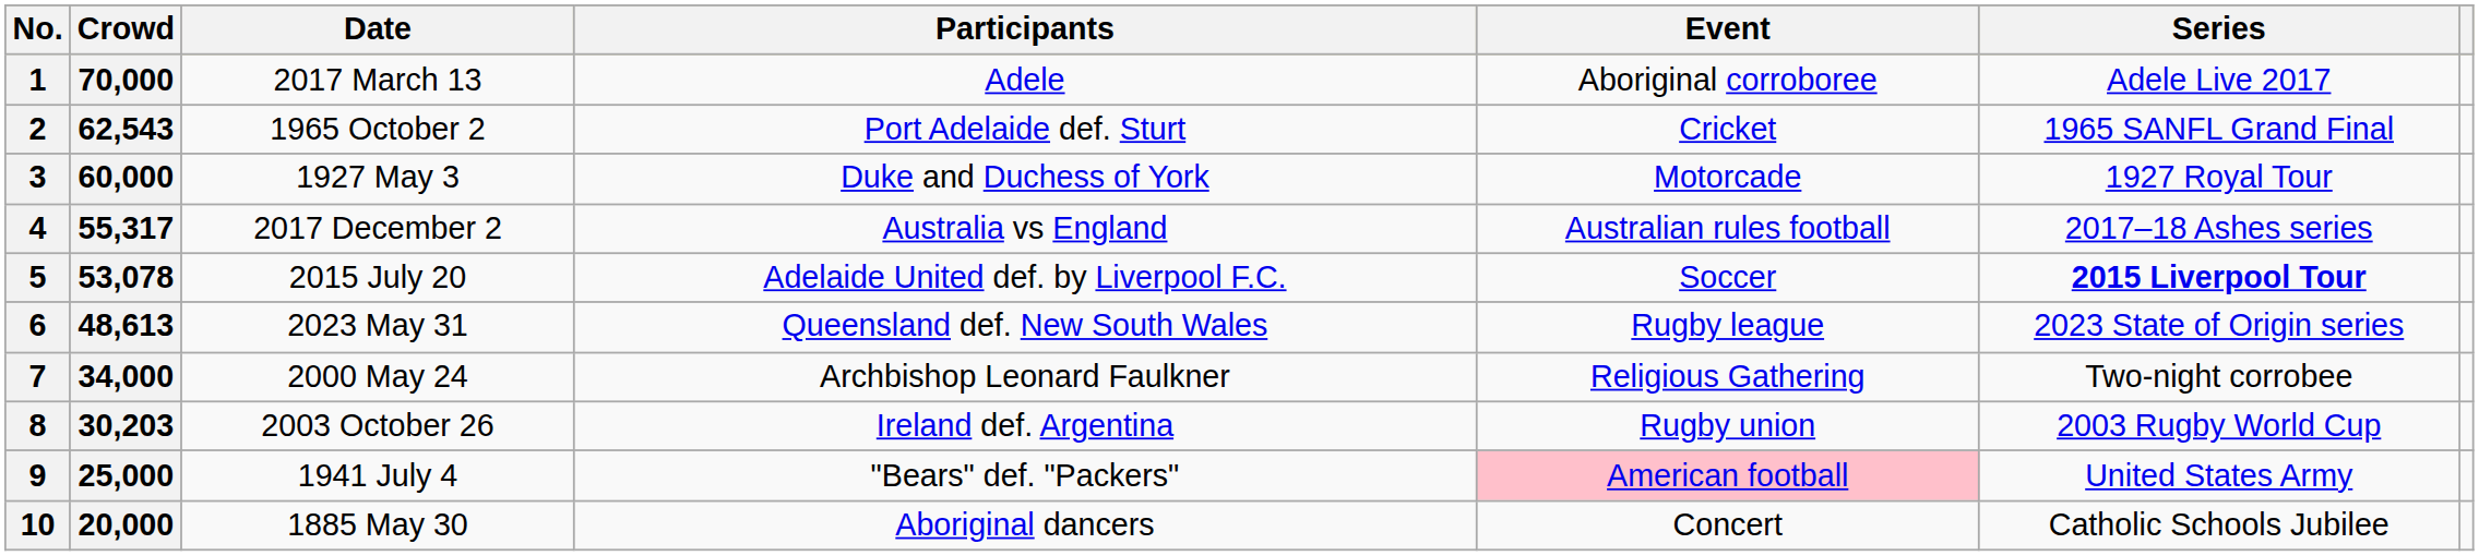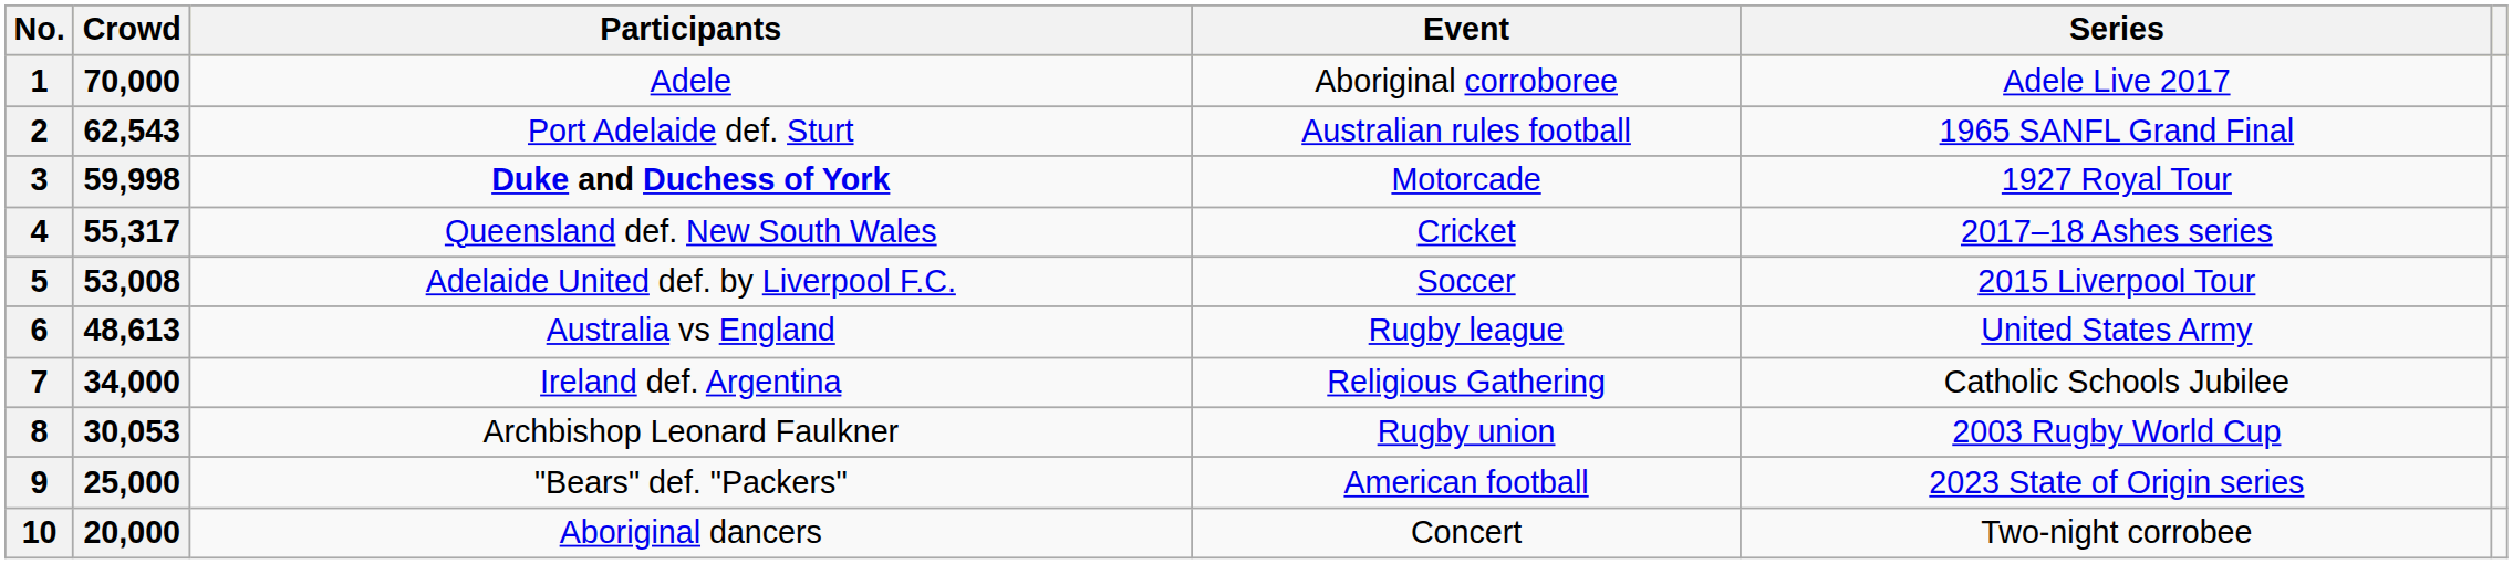 <table class="wikitable" style="width:100%;">
 <tr style="background:#bdb76b;">
 <th>No.</th>
 <th>Crowd</th>
-<th width="17%">Date</th>
 <th width="40%">Participants</th>
 <th width="22%">Event</th>
 <th width="30%">Series</th>
 <th></th>
 </tr>
 <tr>
 <th align="center">1</th>
 <th><strong>70,000</strong></th>
-<td align="center">2017 March 13</td>
 <td align="center"><a href='#'>Adele</a></td>
 <td align="center">Aboriginal <a href='#'>corroboree</a></td>
 <td align="center"><a href='#'>Adele Live 2017</a></td>
 <td></td>
 </tr>
 <tr>
 <th align="center">2</th>
 <th><strong>62,543</strong></th>
-<td align="center">1965 October 2</td>
 <td align="center"><a href='#'>Port Adelaide</a> def. <a href='#'>Sturt</a></td>
-<td align="center"><a href='#'>Cricket</a></td>
+<td align="center"><a href='#'>Australian rules football</a></td>
 <td align="center"><a href='#'>1965 SANFL Grand Final</a></td>
 <td></td>
 </tr>
 <tr>
 <th align="center">3</th>
-<th><strong>60,000</strong></th>
-<td align="center">1927 May 3</td>
-<td align="center"><a href='#'>Duke</a> and <a href='#'>Duchess of York</a></td>
+<th><strong>59,998</strong></th>
+<td align="center"><strong><a href='#'>Duke</a> and <a href='#'>Duchess of York</a></strong></td>
 <td align="center"><a href='#'>Motorcade</a></td>
 <td align="center"><a href='#'>1927 Royal Tour</a></td>
 <td></td>
 </tr>
 <tr>
 <th align="center">4</th>
 <th><strong>55,317</strong></th>
-<td align="center">2017 December 2</td>
-<td align="center"><a href='#'>Australia</a> vs <a href='#'>England</a></td>
-<td align="center"><a href='#'>Australian rules football</a></td>
+<td align="center"><a href='#'>Queensland</a> def. <a href='#'>New South Wales</a></td>
+<td align="center"><a href='#'>Cricket</a></td>
 <td align="center"><a href='#'>2017–18 Ashes series</a></td>
 <td></td>
 </tr>
 <tr>
 <th align="center">5</th>
-<th><strong>53,078</strong></th>
-<td align="center">2015 July 20</td>
+<th><strong>53,008</strong></th>
 <td align="center"><a href='#'>Adelaide United</a> def. by <a href='#'>Liverpool F.C.</a></td>
 <td align="center"><a href='#'>Soccer</a></td>
-<td align="center"><strong><a href='#'>2015 Liverpool Tour</a></strong></td>
+<td align="center"><a href='#'>2015 Liverpool Tour</a></td>
 <td></td>
 </tr>
 <tr>
 <th align="center">6</th>
 <th><strong>48,613</strong></th>
-<td align="center">2023 May 31</td>
-<td align="center"><a href='#'>Queensland</a> def. <a href='#'>New South Wales</a></td>
+<td align="center"><a href='#'>Australia</a> vs <a href='#'>England</a></td>
 <td align="center"><a href='#'>Rugby league</a></td>
-<td align="center"><a href='#'>2023 State of Origin series</a></td>
+<td align="center"><a href='#'>United States Army</a></td>
 <td></td>
 </tr>
 <tr>
 <th align="center">7</th>
 <th><strong>34,000</strong></th>
-<td align="center">2000 May 24</td>
-<td align="center">Archbishop Leonard Faulkner</td>
+<td align="center"><a href='#'>Ireland</a> def. <a href='#'>Argentina</a></td>
 <td align="center"><a href='#'>Religious Gathering</a></td>
-<td align="center">Two-night corrobee</td>
+<td align="center">Catholic Schools Jubilee</td>
 <td></td>
 </tr>
 <tr>
 <th align="center">8</th>
-<th><strong>30,203</strong></th>
-<td align="center">2003 October 26</td>
-<td align="center"><a href='#'>Ireland</a> def. <a href='#'>Argentina</a></td>
+<th><strong>30,053</strong></th>
+<td align="center">Archbishop Leonard Faulkner</td>
 <td align="center"><a href='#'>Rugby union</a></td>
 <td align="center"><a href='#'>2003 Rugby World Cup</a></td>
 <td></td>
 </tr>
 <tr>
 <th align="center">9</th>
 <th><strong>25,000</strong></th>
-<td align="center">1941 July 4</td>
 <td align="center">"Bears" def. "Packers"</td>
-<td align="center" style="background: pink;"><a href='#'>American football</a></td>
-<td align="center"><a href='#'>United States Army</a></td>
+<td align="center"><a href='#'>American football</a></td>
+<td align="center"><a href='#'>2023 State of Origin series</a></td>
 <td></td>
 </tr>
 <tr>
 <th align="center">10</th>
 <th><strong>20,000</strong></th>
-<td align="center">1885 May 30</td>
 <td align="center"><a href='#'>Aboriginal</a> dancers</td>
 <td align="center">Concert</td>
-<td align="center">Catholic Schools Jubilee</td>
+<td align="center">Two-night corrobee</td>
 <td></td>
 </tr>
 </table>
